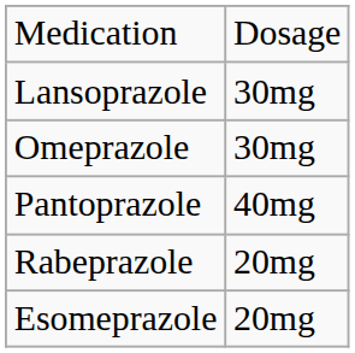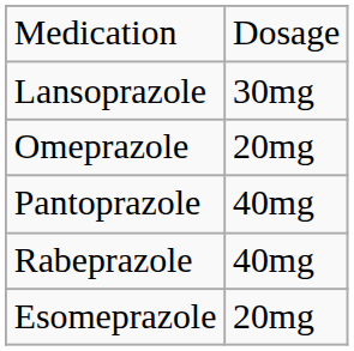 <table class="wikitable">
 <tr>
 <td>Medication</td>
 <td>Dosage</td>
 </tr>
 <tr>
 <td>Lansoprazole</td>
 <td>30mg</td>
 </tr>
 <tr>
 <td>Omeprazole</td>
-<td>30mg</td>
+<td>20mg</td>
 </tr>
 <tr>
 <td>Pantoprazole</td>
 <td>40mg</td>
 </tr>
 <tr>
 <td>Rabeprazole</td>
-<td>20mg</td>
+<td>40mg</td>
 </tr>
 <tr>
 <td>Esomeprazole</td>
 <td>20mg</td>
 </tr>
 </table>
